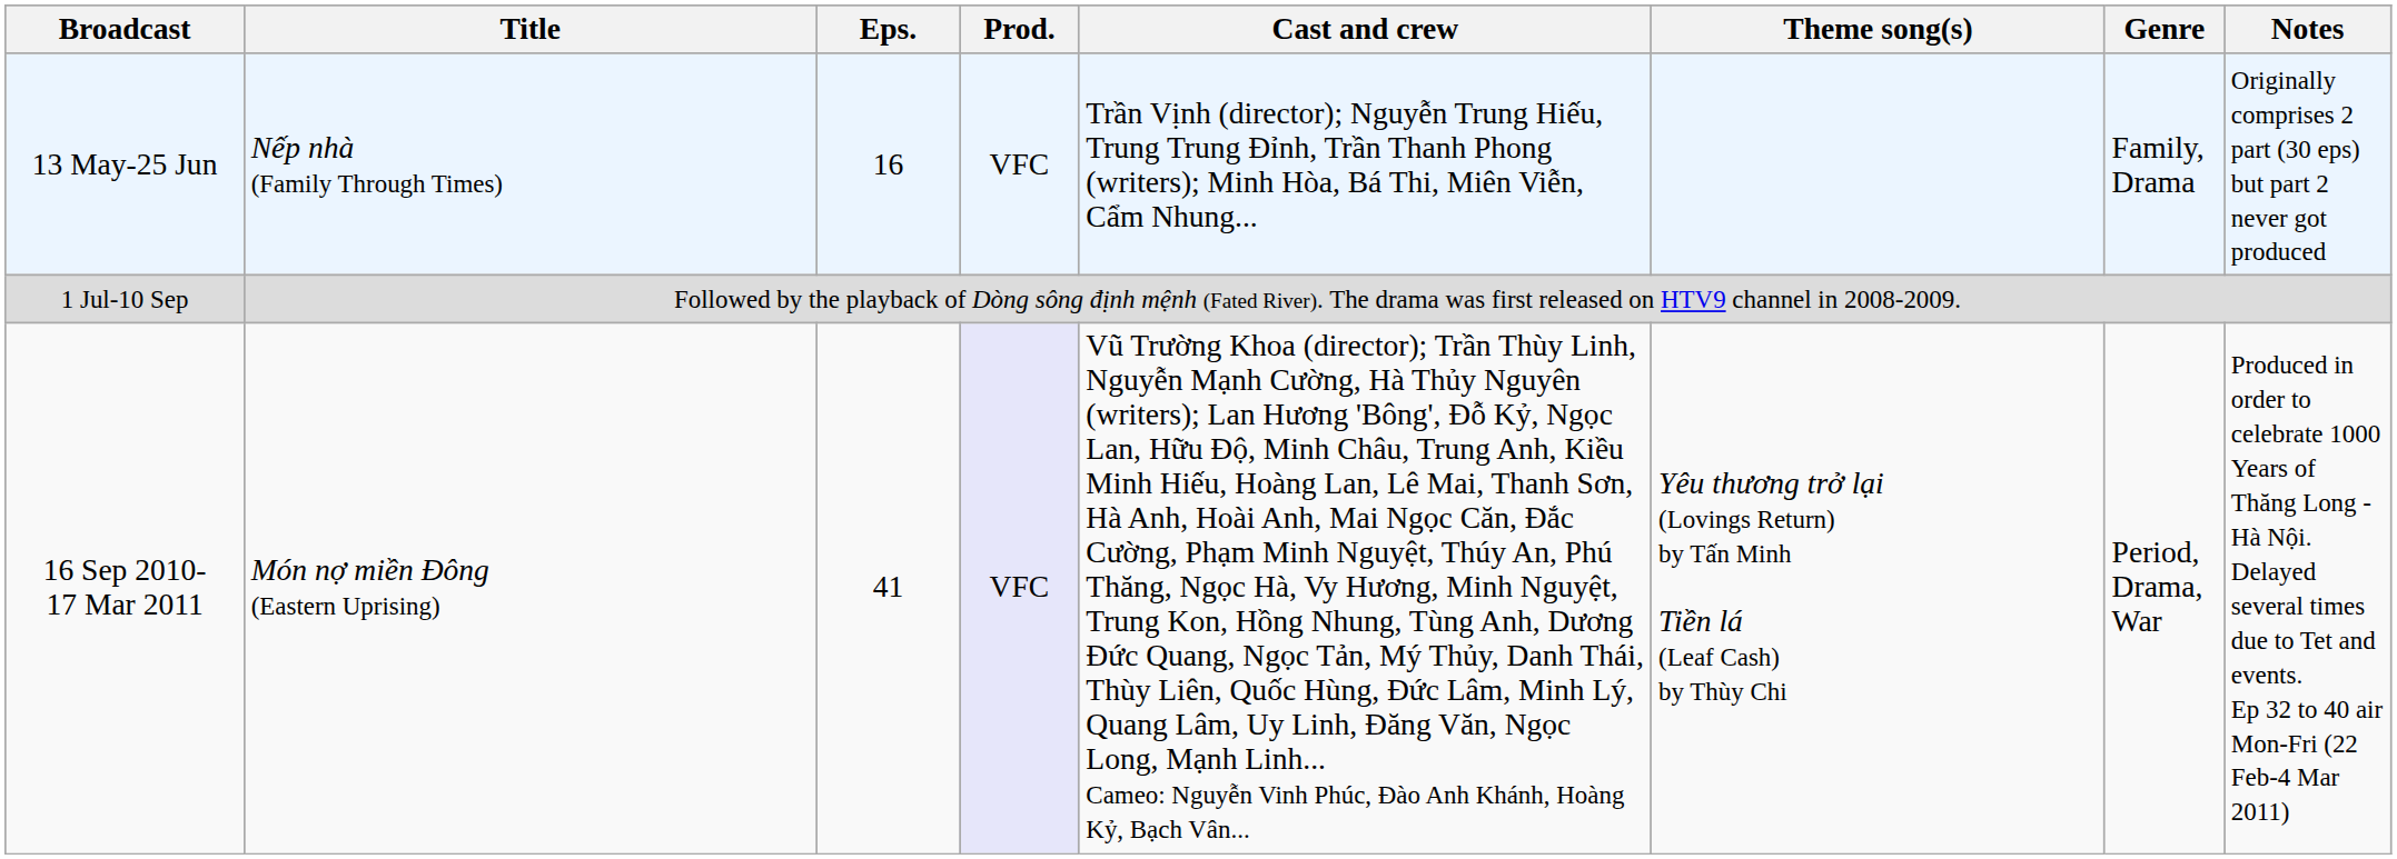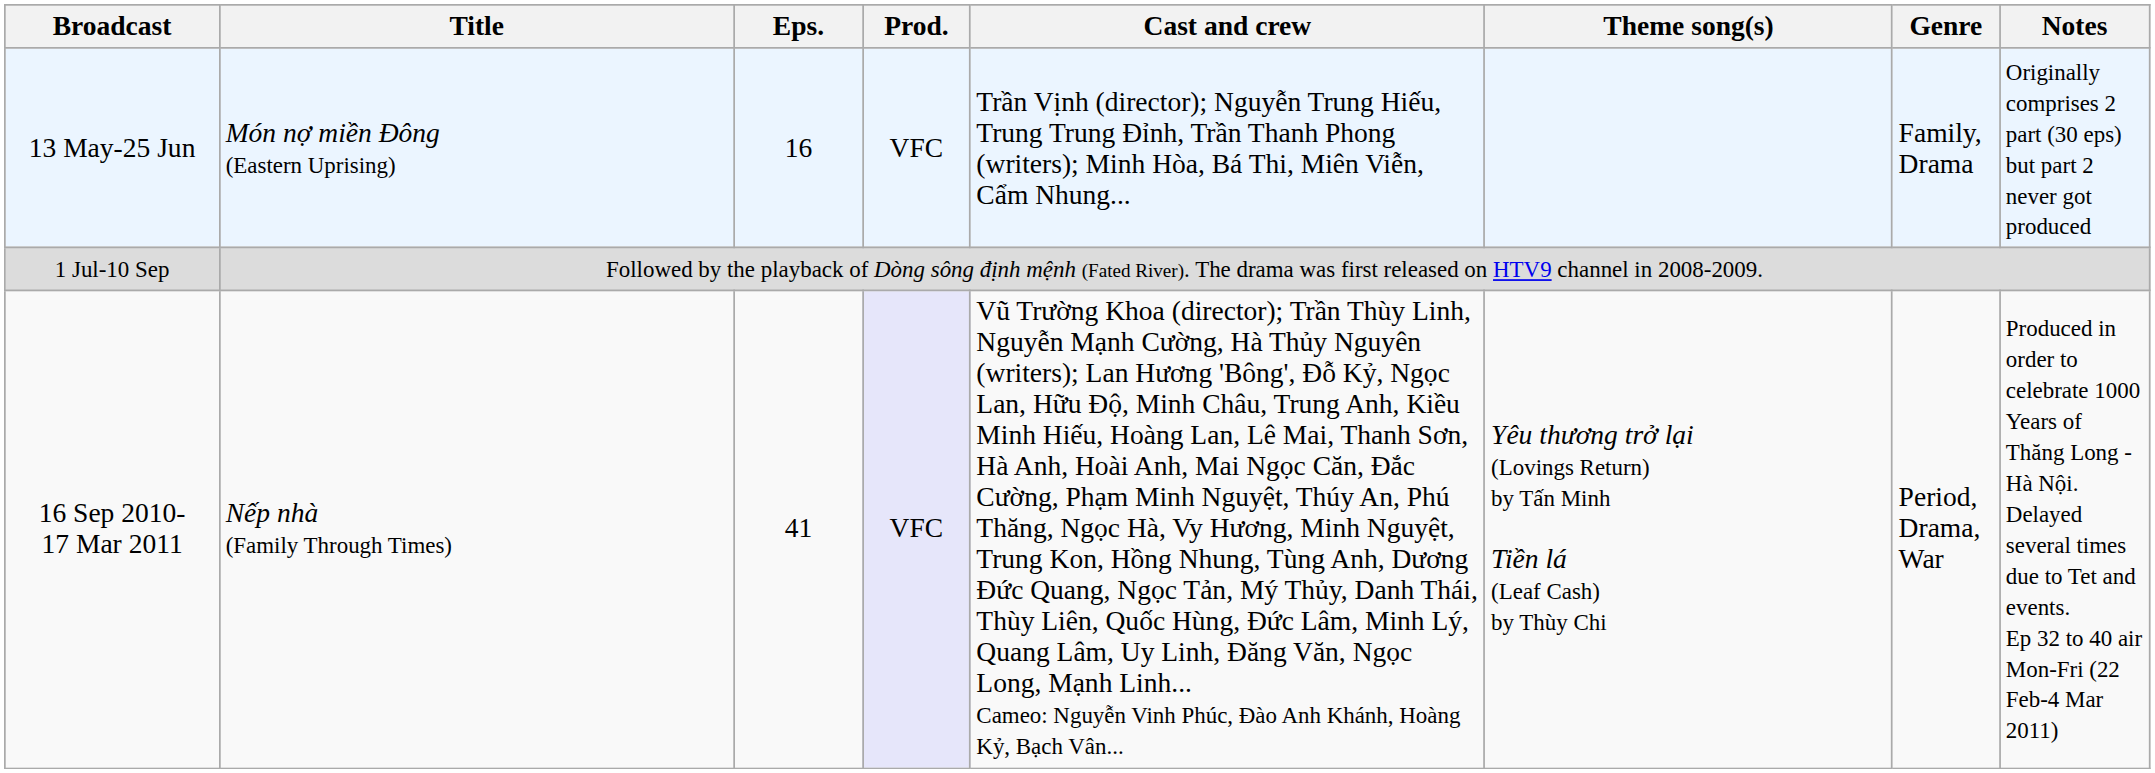 <table class="wikitable sortable">
 <tr>
 <th style="width:10%;">Broadcast</th>
 <th style="width:24%;">Title</th>
 <th style="width:6%;">Eps.</th>
 <th style="width:5%;">Prod.</th>
 <th style="width:24%;">Cast and crew</th>
 <th style="width:19%;">Theme song(s)</th>
 <th style="width:5%;">Genre</th>
 <th style="width:7%;">Notes</th>
 </tr>
 <tr ---- bgcolor="#ebf5ff">
 <td style="text-align:center;">13 May-25 Jun <br></td>
-<td><em>Nếp nhà</em> <br><small>(Family Through Times)</small></td>
+<td><em>Món nợ miền Đông</em> <br><small>(Eastern Uprising)</small></td>
 <td style="text-align:center;">16</td>
 <td style="text-align:center;">VFC</td>
 <td>Trần Vịnh (director); Nguyễn Trung Hiếu, Trung Trung Đỉnh, Trần Thanh Phong (writers); Minh Hòa, Bá Thi, Miên Viễn, Cẩm Nhung...</td>
 <td></td>
 <td>Family, Drama</td>
 <td><small>Originally comprises 2 part (30 eps) but part 2 never got produced</small></td>
 </tr>
 <tr ---- bgcolor="#DCDCDC">
 <td style="text-align:center;"><small>1 Jul-10 Sep</small></td>
 <td colspan="7" align=center><small>Followed by the playback of <em>Dòng sông định mệnh</em> <small>(Fated River)</small>. The drama was first released on <a href='#'>HTV9</a> channel in 2008-2009.</small></td>
 </tr>
 <tr>
 <td style="text-align:center;">16 Sep 2010-<br>17 Mar 2011 <br></td>
-<td><em>Món nợ miền Đông</em> <br><small>(Eastern Uprising)</small></td>
+<td><em>Nếp nhà</em> <br><small>(Family Through Times)</small></td>
 <td style="text-align:center;">41</td>
 <td style="background: lavender; text-align:center;">VFC</td>
 <td>Vũ Trường Khoa (director); Trần Thùy Linh, Nguyễn Mạnh Cường, Hà Thủy Nguyên (writers); Lan Hương 'Bông', Đỗ Kỷ, Ngọc Lan, Hữu Độ, Minh Châu, Trung Anh, Kiều Minh Hiếu, Hoàng Lan, Lê Mai, Thanh Sơn, Hà Anh, Hoài Anh, Mai Ngọc Căn, Đắc Cường, Phạm Minh Nguyệt, Thúy An, Phú Thăng, Ngọc Hà, Vy Hương, Minh Nguyệt, Trung Kon, Hồng Nhung, Tùng Anh, Dương Đức Quang, Ngọc Tản, Mý Thủy, Danh Thái, Thùy Liên, Quốc Hùng, Đức Lâm, Minh Lý, Quang Lâm, Uy Linh, Đăng Văn, Ngọc Long, Mạnh Linh...<br><small>Cameo: Nguyễn Vinh Phúc, Đào Anh Khánh, Hoàng Kỷ, Bạch Vân...</small></td>
 <td><em>Yêu thương trở lại</em> <br><small>(Lovings Return)<br>by Tấn Minh</small><br><br><em>Tiền lá</em> <br><small>(Leaf Cash)<br>by Thùy Chi</small></td>
 <td>Period, Drama, War</td>
 <td><small>Produced in order to celebrate 1000 Years of Thăng Long - Hà Nội.<br>Delayed several times due to Tet and events.<br>Ep 32 to 40 air Mon-Fri (22 Feb-4 Mar 2011)</small></td>
 </tr>
 </table>
